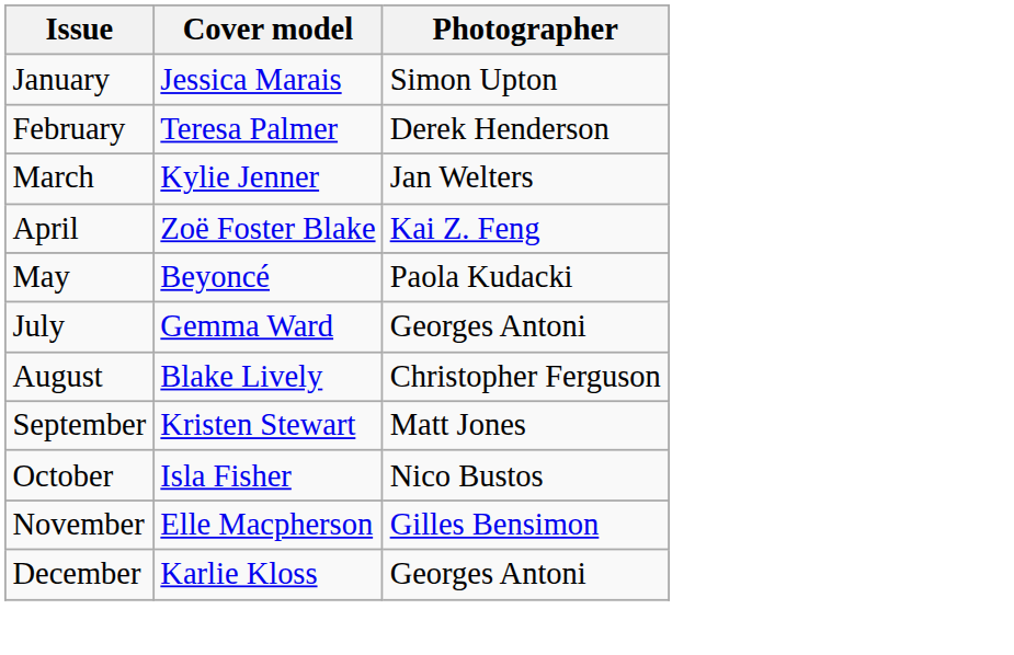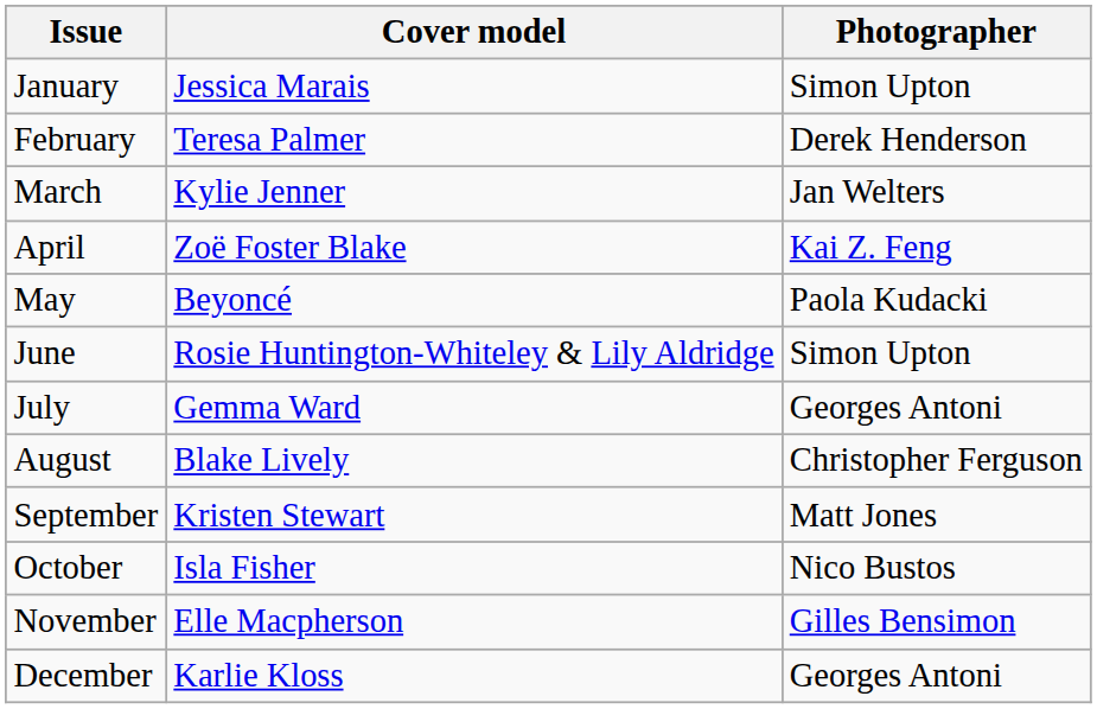 <table class="sortable wikitable">
 <tr>
 <th>Issue</th>
 <th>Cover model</th>
 <th>Photographer</th>
 </tr>
 <tr>
 <td>January</td>
 <td><a href='#'>Jessica Marais</a></td>
 <td>Simon Upton</td>
 </tr>
 <tr>
 <td>February</td>
 <td><a href='#'>Teresa Palmer</a></td>
 <td>Derek Henderson</td>
 </tr>
 <tr>
 <td>March</td>
 <td><a href='#'>Kylie Jenner</a></td>
 <td>Jan Welters</td>
 </tr>
 <tr>
 <td>April</td>
 <td><a href='#'>Zoë Foster Blake</a></td>
 <td><a href='#'>Kai Z. Feng</a></td>
 </tr>
 <tr>
 <td>May</td>
 <td><a href='#'>Beyoncé</a></td>
 <td>Paola Kudacki</td>
 </tr>
 <tr>
+<td>June</td>
+<td><a href='#'>Rosie Huntington-Whiteley</a> & <a href='#'>Lily Aldridge</a></td>
+<td>Simon Upton</td>
+</tr>
+<tr>
 <td>July</td>
 <td><a href='#'>Gemma Ward</a></td>
 <td>Georges Antoni</td>
 </tr>
 <tr>
 <td>August</td>
 <td><a href='#'>Blake Lively</a></td>
 <td>Christopher Ferguson</td>
 </tr>
 <tr>
 <td>September</td>
 <td><a href='#'>Kristen Stewart</a></td>
 <td>Matt Jones</td>
 </tr>
 <tr>
 <td>October</td>
 <td><a href='#'>Isla Fisher</a></td>
 <td>Nico Bustos</td>
 </tr>
 <tr>
 <td>November</td>
 <td><a href='#'>Elle Macpherson</a></td>
 <td><a href='#'>Gilles Bensimon</a></td>
 </tr>
 <tr>
 <td>December</td>
 <td><a href='#'>Karlie Kloss</a></td>
 <td>Georges Antoni</td>
 </tr>
 </table>
